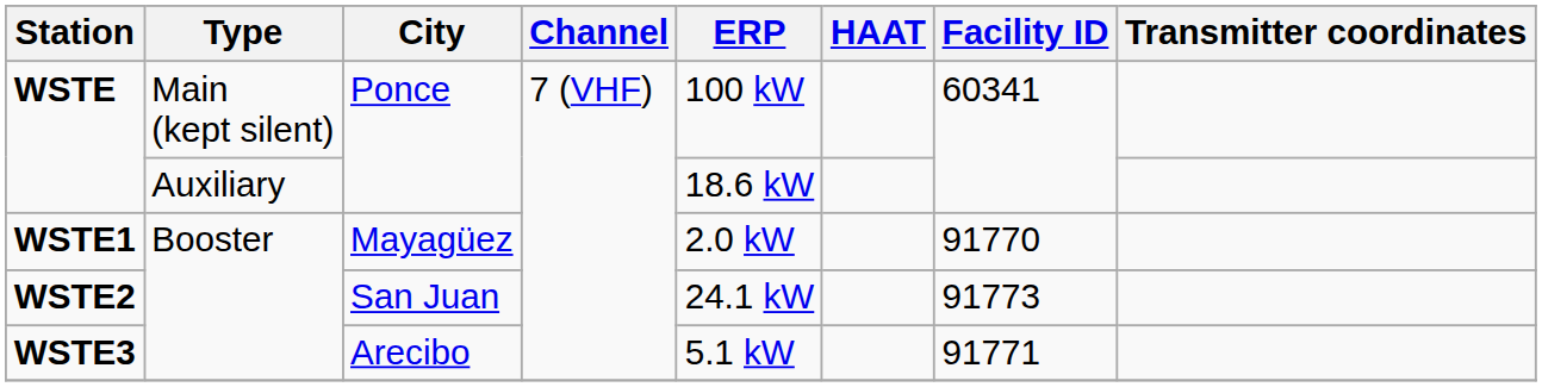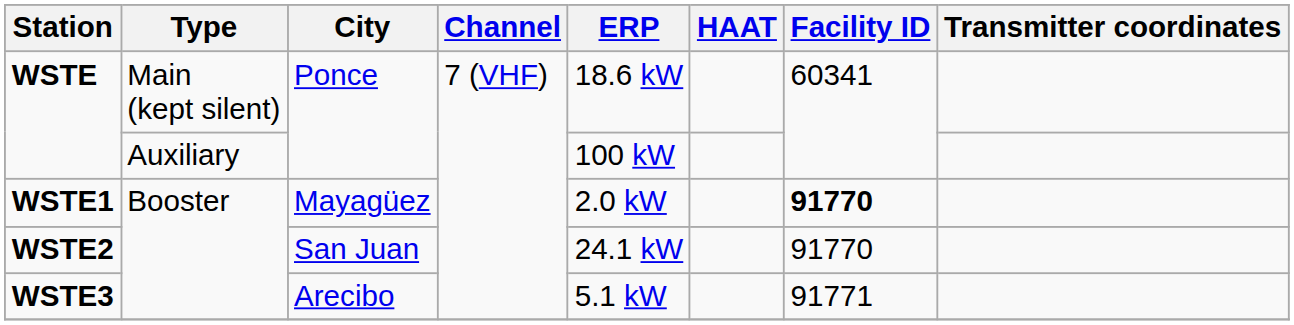 <table class="wikitable">
 <tr>
 <th>Station</th>
 <th>Type</th>
 <th>City</th>
 <th><a href='#'>Channel</a></th>
 <th><a href='#'>ERP</a></th>
 <th><a href='#'>HAAT</a></th>
 <th><a href='#'>Facility ID</a></th>
 <th>Transmitter coordinates</th>
 </tr>
 <tr style="vertical-align: top; text-align: left;">
 <td rowspan=2><strong>WSTE</strong></td>
 <td>Main <br>(kept silent)</td>
 <td rowspan=2><a href='#'>Ponce</a></td>
 <td rowspan=5>7 (<a href='#'>VHF</a>)</td>
-<td>100 <a href='#'>kW</a></td>
+<td>18.6 <a href='#'>kW</a></td>
 <td></td>
 <td rowspan=2>60341</td>
 <td></td>
 </tr>
 <tr style="vertical-align: top; text-align: left;">
 <td>Auxiliary</td>
-<td>18.6 <a href='#'>kW</a></td>
+<td>100 <a href='#'>kW</a></td>
 <td></td>
 <td></td>
 </tr>
 <tr style="vertical-align: top; text-align: left;">
 <td><strong>WSTE1</strong></td>
 <td rowspan=3>Booster</td>
 <td><a href='#'>Mayagüez</a></td>
 <td>2.0 <a href='#'>kW</a></td>
 <td></td>
-<td>91770</td>
+<td><strong>91770</strong></td>
 <td></td>
 </tr>
 <tr style="vertical-align: top; text-align: left;">
 <td><strong>WSTE2</strong></td>
 <td><a href='#'>San Juan</a></td>
 <td>24.1 <a href='#'>kW</a></td>
 <td></td>
-<td>91773</td>
+<td>91770</td>
 <td></td>
 </tr>
 <tr style="vertical-align: top; text-align: left;">
 <td><strong>WSTE3</strong></td>
 <td><a href='#'>Arecibo</a></td>
 <td>5.1 <a href='#'>kW</a></td>
 <td></td>
 <td>91771</td>
 <td></td>
 </tr>
 <tr style="vertical-align: top; text-align: left;">
 </tr>
 </table>
